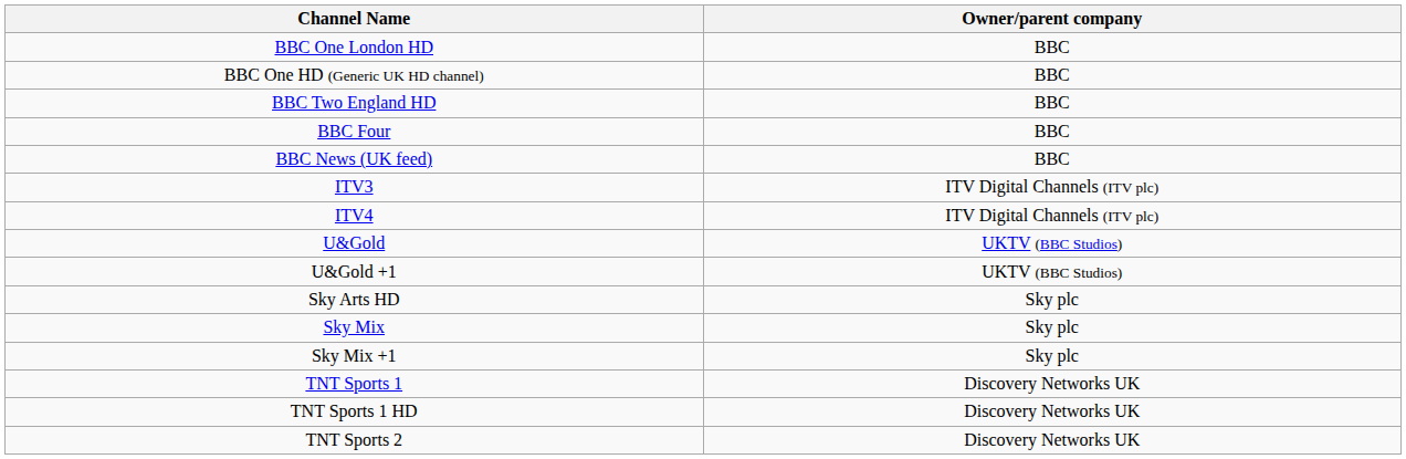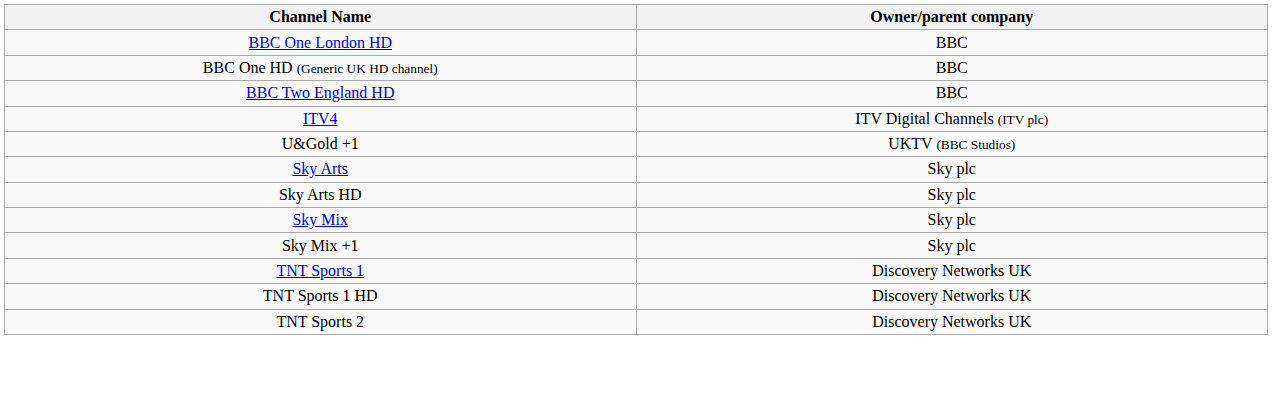 <table class="wikitable sortable" style="border-collapse:collapse; text-align:center" width="100%">
 <tr>
 <th width=50%>Channel Name</th>
 <th width=50%>Owner/parent company</th>
 </tr>
 <tr>
 <td><a href='#'>BBC One London HD</a></td>
 <td>BBC</td>
 </tr>
 <tr>
 <td>BBC One HD <small>(Generic UK HD channel)</small></td>
 <td>BBC</td>
 </tr>
 <tr>
 <td><a href='#'>BBC Two England HD</a></td>
 <td>BBC</td>
 </tr>
 <tr>
-<td><a href='#'>BBC Four</a></td>
-<td>BBC</td>
-</tr>
-<tr>
-<td><a href='#'>BBC News (UK feed)</a></td>
-<td>BBC</td>
-</tr>
-<tr>
-<td><a href='#'>ITV3</a></td>
-<td>ITV Digital Channels <small>(ITV plc)</small></td>
-</tr>
-<tr>
 <td><a href='#'>ITV4</a></td>
 <td>ITV Digital Channels <small>(ITV plc)</small></td>
 </tr>
 <tr>
-<td><a href='#'>U&Gold</a></td>
-<td><a href='#'>UKTV</a> <small>(<a href='#'>BBC Studios</a>)</small></td>
+<td>U&Gold +1</td>
+<td>UKTV <small>(BBC Studios)</small></td>
 </tr>
 <tr>
-<td>U&Gold +1</td>
-<td>UKTV <small>(BBC Studios)</small></td>
+<td><a href='#'>Sky Arts</a></td>
+<td>Sky plc</td>
 </tr>
 <tr>
 <td>Sky Arts HD</td>
 <td>Sky plc</td>
 </tr>
 <tr>
 <td><a href='#'>Sky Mix</a></td>
 <td>Sky plc</td>
 </tr>
 <tr>
 <td>Sky Mix +1</td>
 <td>Sky plc</td>
 </tr>
 <tr>
 <td><a href='#'>TNT Sports 1</a></td>
 <td>Discovery Networks UK</td>
 </tr>
 <tr>
 <td>TNT Sports 1 HD</td>
 <td>Discovery Networks UK</td>
 </tr>
 <tr>
 <td>TNT Sports 2</td>
 <td>Discovery Networks UK</td>
 </tr>
 </table>
